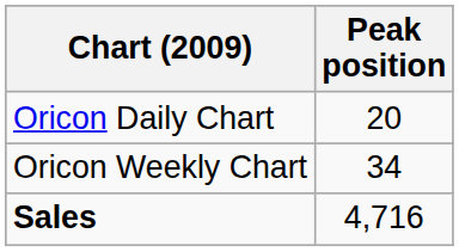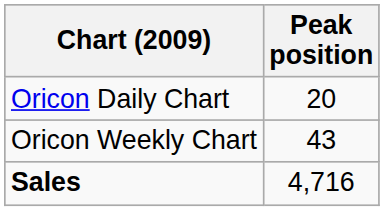 <table class="wikitable">
 <tr>
 <th>Chart (2009)</th>
 <th>Peak<br>position</th>
 </tr>
 <tr>
 <td><a href='#'>Oricon</a> Daily Chart</td>
 <td align="center">20</td>
 </tr>
 <tr>
 <td>Oricon Weekly Chart</td>
-<td align="center">34</td>
+<td align="center">43</td>
 </tr>
 <tr>
 <td><strong>Sales</strong></td>
 <td align="center">4,716</td>
 </tr>
 </table>
